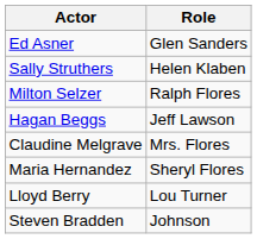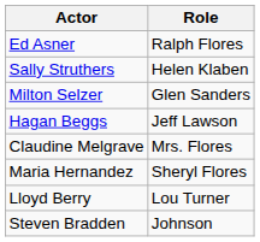 <table class="wikitable">
 <tr>
 <th>Actor</th>
 <th>Role</th>
 </tr>
 <tr>
 <td><a href='#'>Ed Asner</a></td>
-<td>Glen Sanders</td>
+<td>Ralph Flores</td>
 </tr>
 <tr>
 <td><a href='#'>Sally Struthers</a></td>
 <td>Helen Klaben</td>
 </tr>
 <tr>
 <td><a href='#'>Milton Selzer</a></td>
-<td>Ralph Flores</td>
+<td>Glen Sanders</td>
 </tr>
 <tr>
 <td><a href='#'>Hagan Beggs</a></td>
 <td>Jeff Lawson</td>
 </tr>
 <tr>
 <td>Claudine Melgrave</td>
 <td>Mrs. Flores</td>
 </tr>
 <tr>
 <td>Maria Hernandez</td>
 <td>Sheryl Flores</td>
 </tr>
 <tr>
 <td>Lloyd Berry</td>
 <td>Lou Turner</td>
 </tr>
 <tr>
 <td>Steven Bradden</td>
 <td>Johnson</td>
 </tr>
 </table>
